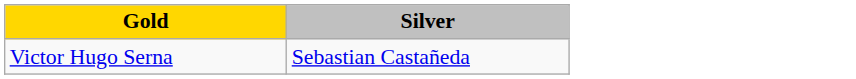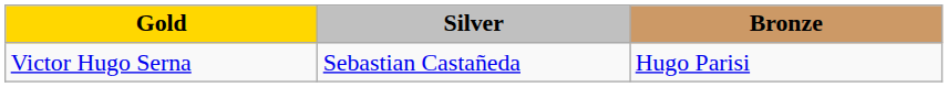 <table class="wikitable" style="text-align:left">
 <tr align="center">
 <td width=200 bgcolor=gold><strong>Gold</strong></td>
 <td width=200 bgcolor=silver><strong>Silver</strong></td>
+<td width=200 bgcolor=CC9966><strong>Bronze</strong></td>
 </tr>
 <tr>
 <td><a href='#'>Victor Hugo Serna</a><br><em></em></td>
 <td><a href='#'>Sebastian Castañeda</a><br><em></em></td>
+<td><a href='#'>Hugo Parisi</a><br><em></em></td>
 </tr>
 </table>
